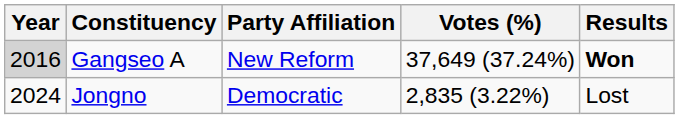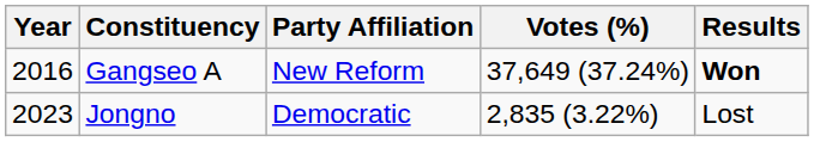 <table class="wikitable">
 <tr>
 <th>Year</th>
 <th>Constituency</th>
 <th>Party Affiliation</th>
 <th>Votes (%)</th>
 <th>Results</th>
 </tr>
 <tr>
-<td style="background: lightgrey;">2016</td>
+<td>2016</td>
 <td><a href='#'>Gangseo</a> A</td>
 <td><a href='#'>New Reform</a></td>
 <td>37,649 (37.24%)</td>
 <td><strong>Won</strong></td>
 </tr>
 <tr>
-<td>2024</td>
+<td>2023</td>
 <td><a href='#'>Jongno</a></td>
 <td><a href='#'>Democratic</a></td>
 <td>2,835 (3.22%)</td>
 <td>Lost</td>
 </tr>
 </table>
